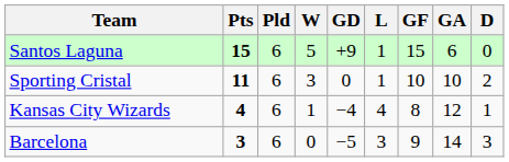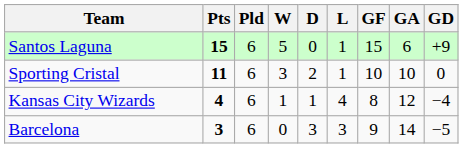 <table class="wikitable" style="text-align:center;">
 <tr>
 <th width=175>Team</th>
 <th width=20 abbr="Points">Pts</th>
 <th width=20 abbr="Played">Pld</th>
 <th width=20 abbr="Won">W</th>
-<th width=20 abbr="Goal difference">GD</th>
+<th width=20 abbr="Drawn">D</th>
 <th width=20 abbr="Lost">L</th>
 <th width=20 abbr="Goals for">GF</th>
 <th width=20 abbr="Goals against">GA</th>
-<th width=20 abbr="Drawn">D</th>
+<th width=20 abbr="Goal difference">GD</th>
 </tr>
 <tr style="background:#ccffcc;">
 <td style="text-align:left;"> <a href='#'>Santos Laguna</a></td>
 <td><strong>15</strong></td>
 <td>6</td>
 <td>5</td>
-<td>+9</td>
+<td>0</td>
 <td>1</td>
 <td>15</td>
 <td>6</td>
-<td>0</td>
+<td>+9</td>
 </tr>
 <tr>
 <td style="text-align:left;"> <a href='#'>Sporting Cristal</a></td>
 <td><strong>11</strong></td>
 <td>6</td>
 <td>3</td>
-<td>0</td>
+<td>2</td>
 <td>1</td>
 <td>10</td>
 <td>10</td>
-<td>2</td>
+<td>0</td>
 </tr>
 <tr>
 <td style="text-align:left;"> <a href='#'>Kansas City Wizards</a></td>
 <td><strong>4</strong></td>
 <td>6</td>
 <td>1</td>
-<td>−4</td>
+<td>1</td>
 <td>4</td>
 <td>8</td>
 <td>12</td>
-<td>1</td>
+<td>−4</td>
 </tr>
 <tr>
 <td style="text-align:left;"> <a href='#'>Barcelona</a></td>
 <td><strong>3</strong></td>
 <td>6</td>
 <td>0</td>
-<td>−5</td>
+<td>3</td>
 <td>3</td>
 <td>9</td>
 <td>14</td>
-<td>3</td>
+<td>−5</td>
 </tr>
 </table>
